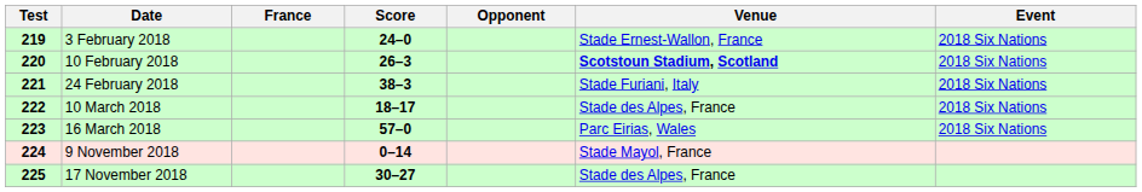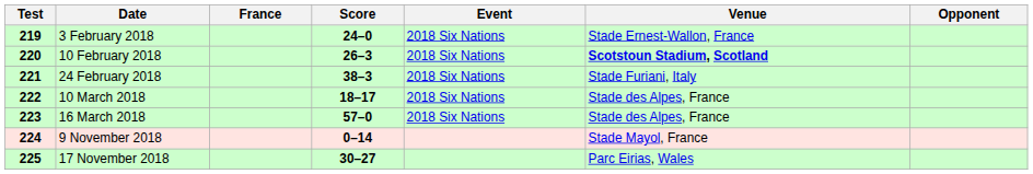 <table class="wikitable sortable" style="width:100%">
 <tr>
 <th style="width:5%">Test</th>
 <th style="width:15%">Date</th>
 <th style="width:10%">France</th>
 <th style="width:9%">Score</th>
+<th>Event</th>
+<th>Venue</th>
 <th>Opponent</th>
-<th>Venue</th>
-<th>Event</th>
 </tr>
 <tr bgcolor=#ccffcc>
 <td align=center><strong>219</strong></td>
 <td>3 February 2018</td>
 <td></td>
 <td align="center"><strong>24–0</strong></td>
+<td><a href='#'>2018 Six Nations</a></td>
+<td><a href='#'>Stade Ernest-Wallon</a>, <a href='#'>France</a></td>
 <td></td>
-<td><a href='#'>Stade Ernest-Wallon</a>, <a href='#'>France</a></td>
-<td><a href='#'>2018 Six Nations</a></td>
 </tr>
 <tr bgcolor=#ccffcc>
 <td align=center><strong>220</strong></td>
 <td>10 February 2018</td>
 <td></td>
 <td align="center"><strong>26–3</strong></td>
+<td><a href='#'>2018 Six Nations</a></td>
+<td><strong><a href='#'>Scotstoun Stadium</a>, <a href='#'>Scotland</a></strong></td>
 <td></td>
-<td><strong><a href='#'>Scotstoun Stadium</a>, <a href='#'>Scotland</a></strong></td>
-<td><a href='#'>2018 Six Nations</a></td>
 </tr>
 <tr bgcolor=#ccffcc>
 <td align=center><strong>221</strong></td>
 <td>24 February 2018</td>
 <td></td>
 <td align="center"><strong>38–3</strong></td>
+<td><a href='#'>2018 Six Nations</a></td>
+<td><a href='#'>Stade Furiani</a>, <a href='#'>Italy</a></td>
 <td></td>
-<td><a href='#'>Stade Furiani</a>, <a href='#'>Italy</a></td>
-<td><a href='#'>2018 Six Nations</a></td>
 </tr>
 <tr bgcolor=#ccffcc>
 <td align=center><strong>222</strong></td>
 <td>10 March 2018</td>
 <td></td>
 <td align="center"><strong>18–17</strong></td>
+<td><a href='#'>2018 Six Nations</a></td>
+<td><a href='#'>Stade des Alpes</a>, France</td>
 <td></td>
-<td><a href='#'>Stade des Alpes</a>, France</td>
-<td><a href='#'>2018 Six Nations</a></td>
 </tr>
 <tr bgcolor=#ccffcc>
 <td align=center><strong>223</strong></td>
 <td>16 March 2018</td>
 <td></td>
 <td align="center"><strong>57–0</strong></td>
+<td><a href='#'>2018 Six Nations</a></td>
+<td><a href='#'>Stade des Alpes</a>, France</td>
 <td></td>
-<td><a href='#'>Parc Eirias</a>, <a href='#'>Wales</a></td>
-<td><a href='#'>2018 Six Nations</a></td>
 </tr>
 <tr bgcolor=FFE4E1>
 <td align=center><strong>224</strong></td>
 <td>9 November 2018</td>
 <td></td>
 <td align="center"><strong>0–14</strong></td>
 <td></td>
 <td><a href='#'>Stade Mayol</a>, France</td>
 <td></td>
 </tr>
 <tr bgcolor=#ccffcc>
 <td align=center><strong>225</strong></td>
 <td>17 November 2018</td>
 <td></td>
 <td align="center"><strong>30–27</strong></td>
 <td></td>
-<td><a href='#'>Stade des Alpes</a>, France</td>
+<td><a href='#'>Parc Eirias</a>, <a href='#'>Wales</a></td>
 <td></td>
 </tr>
 </table>
